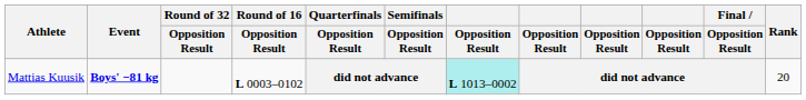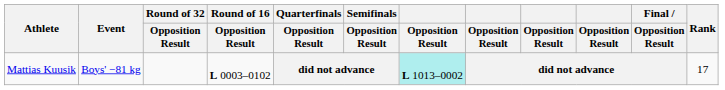 <table class="wikitable" style="font-size:90%">
 <tr>
 <th rowspan="2">Athlete</th>
 <th rowspan="2">Event</th>
 <th>Round of 32</th>
 <th>Round of 16</th>
 <th>Quarterfinals</th>
 <th>Semifinals</th>
 <th></th>
 <th></th>
 <th></th>
 <th></th>
 <th>Final / </th>
 <th rowspan=2>Rank</th>
 </tr>
 <tr style="font-size:95%">
 <th>Opposition<br>Result</th>
 <th>Opposition<br>Result</th>
 <th>Opposition<br>Result</th>
 <th>Opposition<br>Result</th>
 <th>Opposition<br>Result</th>
 <th>Opposition<br>Result</th>
 <th>Opposition<br>Result</th>
 <th>Opposition<br>Result</th>
 <th>Opposition<br>Result</th>
 </tr>
 <tr align=center>
 <td align=left><a href='#'>Mattias Kuusik</a></td>
-<td align=left><strong><a href='#'>Boys' −81 kg</a></strong></td>
+<td align=left><a href='#'>Boys' −81 kg</a></td>
 <td></td>
 <td> <br> <strong>L</strong> 0003–0102</td>
 <th colspan=2>did not advance</th>
 <td style="background: paleturquoise;"> <br> <strong>L</strong> 1013–0002</td>
 <th colspan=4>did not advance</th>
-<td>20</td>
+<td>17</td>
 </tr>
 </table>
